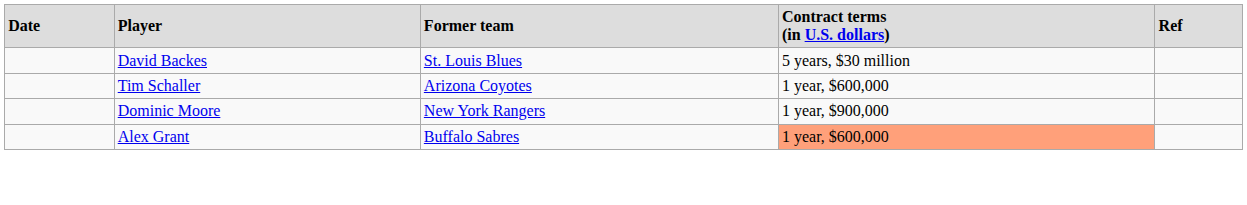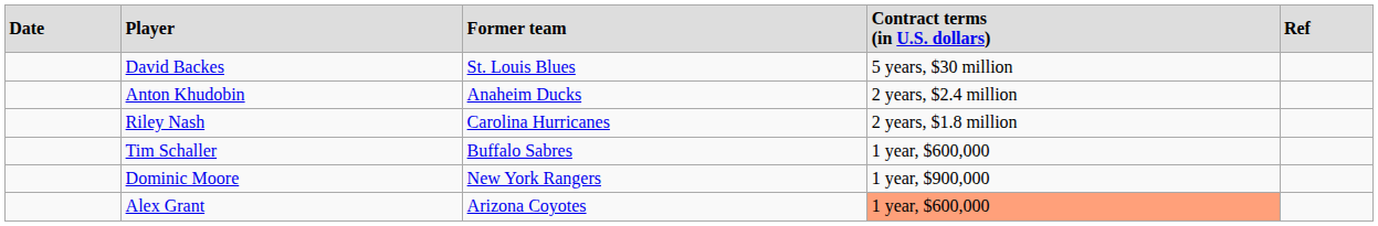 <table class="wikitable" width=98%>
 <tr style="background:#ddd;">
 <td><strong>Date</strong></td>
 <td><strong>Player</strong></td>
 <td><strong>Former team</strong></td>
 <td><strong>Contract terms</strong><br><strong>(in <a href='#'>U.S. dollars</a>)</strong></td>
 <td><strong>Ref</strong></td>
 </tr>
 <tr>
 <td></td>
 <td><a href='#'>David Backes</a></td>
 <td><a href='#'>St. Louis Blues</a></td>
 <td>5 years, $30 million</td>
 <td></td>
 </tr>
 <tr>
 <td></td>
+<td><a href='#'>Anton Khudobin</a></td>
+<td><a href='#'>Anaheim Ducks</a></td>
+<td>2 years, $2.4 million</td>
+<td></td>
+</tr>
+<tr>
+<td></td>
+<td><a href='#'>Riley Nash</a></td>
+<td><a href='#'>Carolina Hurricanes</a></td>
+<td>2 years, $1.8 million</td>
+<td></td>
+</tr>
+<tr>
+<td></td>
 <td><a href='#'>Tim Schaller</a></td>
-<td><a href='#'>Arizona Coyotes</a></td>
+<td><a href='#'>Buffalo Sabres</a></td>
 <td>1 year, $600,000</td>
 <td></td>
 </tr>
 <tr>
 <td></td>
 <td><a href='#'>Dominic Moore</a></td>
 <td><a href='#'>New York Rangers</a></td>
 <td>1 year, $900,000</td>
 <td></td>
 </tr>
 <tr>
 <td></td>
 <td><a href='#'>Alex Grant</a></td>
-<td><a href='#'>Buffalo Sabres</a></td>
+<td><a href='#'>Arizona Coyotes</a></td>
 <td style="background: lightsalmon;">1 year, $600,000</td>
 <td></td>
 </tr>
 </table>
